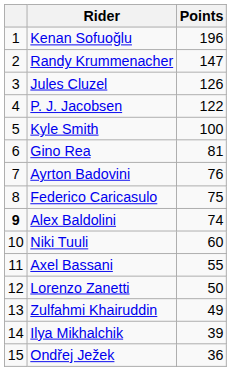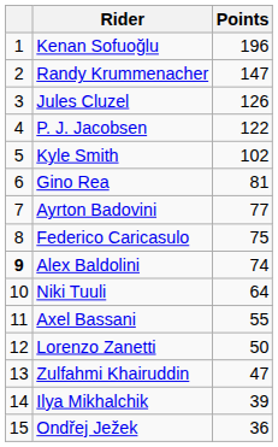 <table class="wikitable" style="font-size: 95%;">
 <tr>
 <th></th>
 <th>Rider</th>
 <th>Points</th>
 </tr>
 <tr>
 <td align=center>1</td>
 <td> <a href='#'>Kenan Sofuoğlu</a></td>
 <td align=right>196</td>
 </tr>
 <tr>
 <td align=center>2</td>
 <td> <a href='#'>Randy Krummenacher</a></td>
 <td align=right>147</td>
 </tr>
 <tr>
 <td align=center>3</td>
 <td> <a href='#'>Jules Cluzel</a></td>
 <td align=right>126</td>
 </tr>
 <tr>
 <td align=center>4</td>
 <td> <a href='#'>P. J. Jacobsen</a></td>
 <td align=right>122</td>
 </tr>
 <tr>
 <td align=center>5</td>
 <td> <a href='#'>Kyle Smith</a></td>
-<td align=right>100</td>
+<td align=right>102</td>
 </tr>
 <tr>
 <td align=center>6</td>
 <td> <a href='#'>Gino Rea</a></td>
 <td align=right>81</td>
 </tr>
 <tr>
 <td align=center>7</td>
 <td> <a href='#'>Ayrton Badovini</a></td>
-<td align=right>76</td>
+<td align=right>77</td>
 </tr>
 <tr>
 <td align=center>8</td>
 <td> <a href='#'>Federico Caricasulo</a></td>
 <td align=right>75</td>
 </tr>
 <tr>
 <td align=center><strong>9</strong></td>
 <td> <a href='#'>Alex Baldolini</a></td>
 <td align=right>74</td>
 </tr>
 <tr>
 <td align=center>10</td>
 <td> <a href='#'>Niki Tuuli</a></td>
-<td align=right>60</td>
+<td align=right>64</td>
 </tr>
 <tr>
 <td align=center>11</td>
 <td> <a href='#'>Axel Bassani</a></td>
 <td align=right>55</td>
 </tr>
 <tr>
 <td align=center>12</td>
 <td> <a href='#'>Lorenzo Zanetti</a></td>
 <td align=right>50</td>
 </tr>
 <tr>
 <td align=center>13</td>
 <td> <a href='#'>Zulfahmi Khairuddin</a></td>
-<td align=right>49</td>
+<td align=right>47</td>
 </tr>
 <tr>
 <td align=center>14</td>
 <td> <a href='#'>Ilya Mikhalchik</a></td>
 <td align=right>39</td>
 </tr>
 <tr>
 <td align=center>15</td>
 <td> <a href='#'>Ondřej Ježek</a></td>
 <td align=right>36</td>
 </tr>
 </table>
